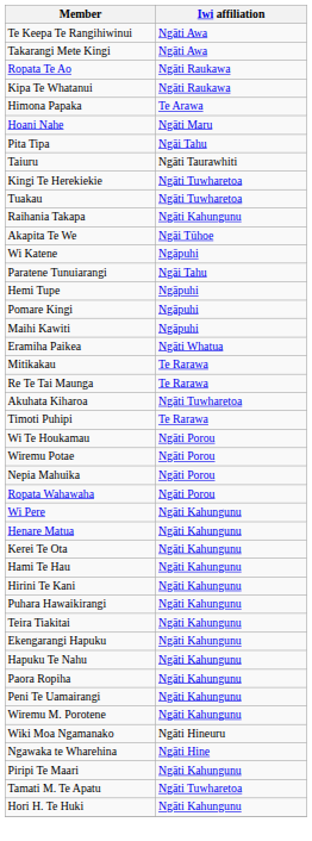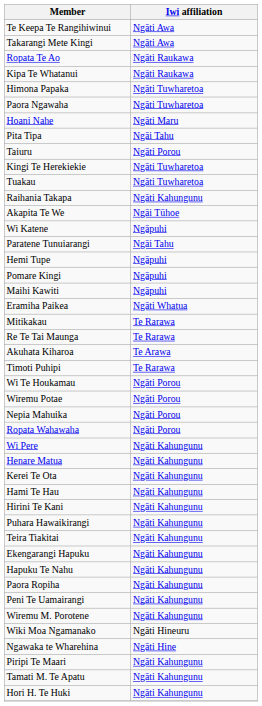 <table class="wikitable sortable">
 <tr>
 <th scope="col" width="200" class="unsortable">Member</th>
 <th scope="col" width="200" class="unsortable"><a href='#'>Iwi</a> affiliation</th>
 </tr>
 <tr>
 <td>Te Keepa Te Rangihiwinui</td>
 <td><a href='#'>Ngāti Awa</a></td>
 </tr>
 <tr>
 <td>Takarangi Mete Kingi</td>
 <td><a href='#'>Ngāti Awa</a></td>
 </tr>
 <tr>
 <td><a href='#'>Ropata Te Ao</a></td>
 <td><a href='#'>Ngāti Raukawa</a></td>
 </tr>
 <tr>
 <td>Kipa Te Whatanui</td>
 <td><a href='#'>Ngāti Raukawa</a></td>
 </tr>
 <tr>
 <td>Himona Papaka</td>
-<td><a href='#'>Te Arawa</a></td>
+<td><a href='#'>Ngāti Tuwharetoa</a></td>
+</tr>
+<tr>
+<td>Paora Ngawaha</td>
+<td><a href='#'>Ngāti Tuwharetoa</a></td>
 </tr>
 <tr>
 <td><a href='#'>Hoani Nahe</a></td>
 <td><a href='#'>Ngāti Maru</a></td>
 </tr>
 <tr>
 <td>Pita Tipa</td>
 <td><a href='#'>Ngāi Tahu</a></td>
 </tr>
 <tr>
 <td>Taiuru</td>
-<td>Ngāti Taurawhiti</td>
+<td><a href='#'>Ngāti Porou</a></td>
 </tr>
 <tr>
 <td>Kingi Te Herekiekie</td>
 <td><a href='#'>Ngāti Tuwharetoa</a></td>
 </tr>
 <tr>
 <td>Tuakau</td>
 <td><a href='#'>Ngāti Tuwharetoa</a></td>
 </tr>
 <tr>
 <td>Raihania Takapa</td>
 <td><a href='#'>Ngāti Kahungunu</a></td>
 </tr>
 <tr>
 <td>Akapita Te We</td>
 <td><a href='#'>Ngāi Tūhoe</a></td>
 </tr>
 <tr>
 <td>Wi Katene</td>
 <td><a href='#'>Ngāpuhi</a></td>
 </tr>
 <tr>
 <td>Paratene Tunuiarangi</td>
 <td><a href='#'>Ngāi Tahu</a></td>
 </tr>
 <tr>
 <td>Hemi Tupe</td>
 <td><a href='#'>Ngāpuhi</a></td>
 </tr>
 <tr>
 <td>Pomare Kingi</td>
 <td><a href='#'>Ngāpuhi</a></td>
 </tr>
 <tr>
 <td>Maihi Kawiti</td>
 <td><a href='#'>Ngāpuhi</a></td>
 </tr>
 <tr>
 <td>Eramiha Paikea</td>
 <td><a href='#'>Ngāti Whatua</a></td>
 </tr>
 <tr>
 <td>Mitikakau</td>
 <td><a href='#'>Te Rarawa</a></td>
 </tr>
 <tr>
 <td>Re Te Tai Maunga</td>
 <td><a href='#'>Te Rarawa</a></td>
 </tr>
 <tr>
 <td>Akuhata Kiharoa</td>
-<td><a href='#'>Ngāti Tuwharetoa</a></td>
+<td><a href='#'>Te Arawa</a></td>
 </tr>
 <tr>
 <td>Timoti Puhipi</td>
 <td><a href='#'>Te Rarawa</a></td>
 </tr>
 <tr>
 <td>Wi Te Houkamau</td>
 <td><a href='#'>Ngāti Porou</a></td>
 </tr>
 <tr>
 <td>Wiremu Potae</td>
 <td><a href='#'>Ngāti Porou</a></td>
 </tr>
 <tr>
 <td>Nepia Mahuika</td>
 <td><a href='#'>Ngāti Porou</a></td>
 </tr>
 <tr>
 <td><a href='#'>Ropata Wahawaha</a></td>
 <td><a href='#'>Ngāti Porou</a></td>
 </tr>
 <tr>
 <td><a href='#'>Wi Pere</a></td>
 <td><a href='#'>Ngāti Kahungunu</a></td>
 </tr>
 <tr>
 <td><a href='#'>Henare Matua</a></td>
 <td><a href='#'>Ngāti Kahungunu</a></td>
 </tr>
 <tr>
 <td>Kerei Te Ota</td>
 <td><a href='#'>Ngāti Kahungunu</a></td>
 </tr>
 <tr>
 <td>Hami Te Hau</td>
 <td><a href='#'>Ngāti Kahungunu</a></td>
 </tr>
 <tr>
 <td>Hirini Te Kani</td>
 <td><a href='#'>Ngāti Kahungunu</a></td>
 </tr>
 <tr>
 <td>Puhara Hawaikirangi</td>
 <td><a href='#'>Ngāti Kahungunu</a></td>
 </tr>
 <tr>
 <td>Teira Tiakitai</td>
 <td><a href='#'>Ngāti Kahungunu</a></td>
 </tr>
 <tr>
 <td>Ekengarangi Hapuku</td>
 <td><a href='#'>Ngāti Kahungunu</a></td>
 </tr>
 <tr>
 <td>Hapuku Te Nahu</td>
 <td><a href='#'>Ngāti Kahungunu</a></td>
 </tr>
 <tr>
 <td>Paora Ropiha</td>
 <td><a href='#'>Ngāti Kahungunu</a></td>
 </tr>
 <tr>
 <td>Peni Te Uamairangi</td>
 <td><a href='#'>Ngāti Kahungunu</a></td>
 </tr>
 <tr>
 <td>Wiremu M. Porotene</td>
 <td><a href='#'>Ngāti Kahungunu</a></td>
 </tr>
 <tr>
 <td>Wiki Moa Ngamanako</td>
 <td>Ngāti Hineuru</td>
 </tr>
 <tr>
 <td>Ngawaka te Wharehina</td>
 <td><a href='#'>Ngāti Hine</a></td>
 </tr>
 <tr>
 <td>Piripi Te Maari</td>
 <td><a href='#'>Ngāti Kahungunu</a></td>
 </tr>
 <tr>
 <td>Tamati M. Te Apatu</td>
-<td><a href='#'>Ngāti Tuwharetoa</a></td>
+<td><a href='#'>Ngāti Kahungunu</a></td>
 </tr>
 <tr>
 <td>Hori H. Te Huki</td>
 <td><a href='#'>Ngāti Kahungunu</a></td>
 </tr>
 <tr>
 </tr>
 </table>
